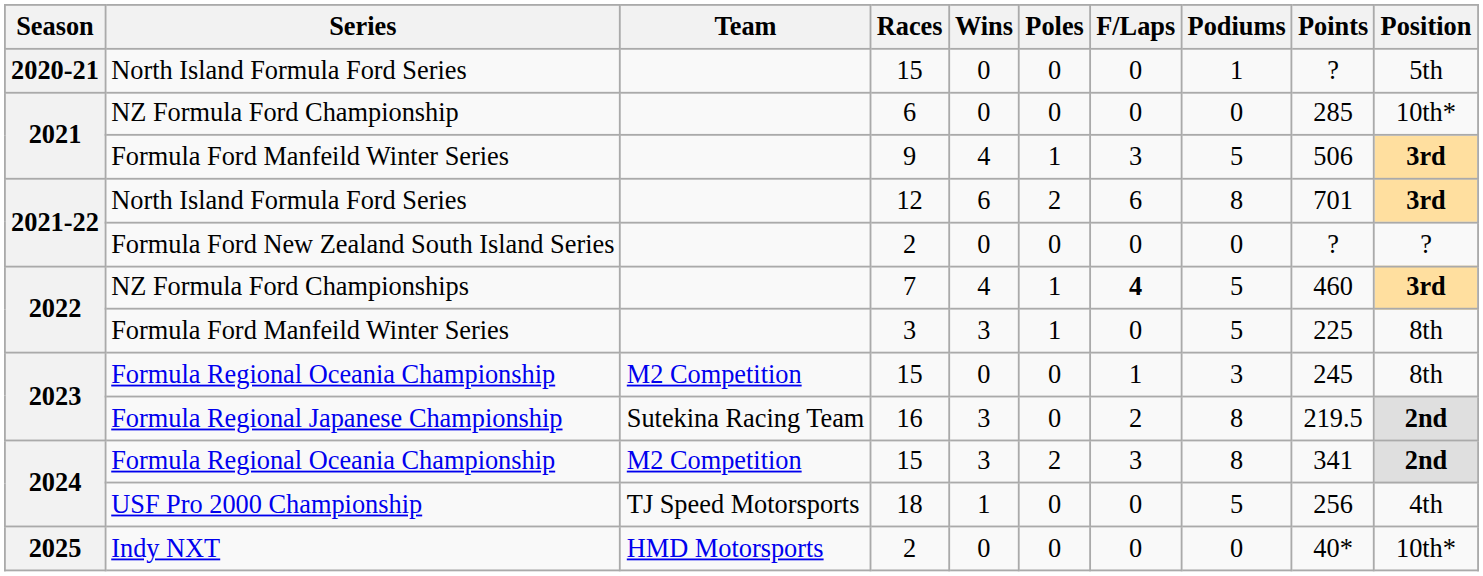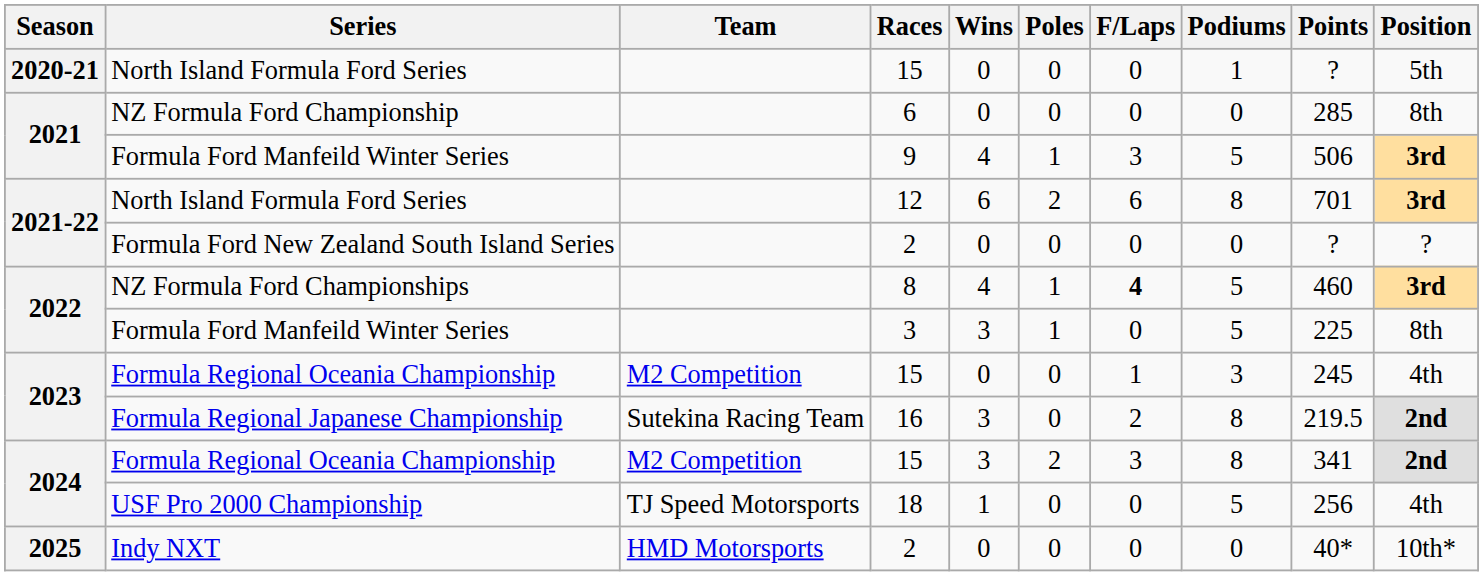 <table class="wikitable" style="font-size: 90%; text-align:center">
 <tr>
 <th>Season</th>
 <th>Series</th>
 <th>Team</th>
 <th>Races</th>
 <th>Wins</th>
 <th>Poles</th>
 <th>F/Laps</th>
 <th>Podiums</th>
 <th>Points</th>
 <th>Position</th>
 </tr>
 <tr>
 <th>2020-21</th>
 <td align=left>North Island Formula Ford Series</td>
 <td></td>
 <td>15</td>
 <td>0</td>
 <td>0</td>
 <td>0</td>
 <td>1</td>
 <td>?</td>
 <td>5th</td>
 </tr>
 <tr>
 <th rowspan="2">2021</th>
 <td align=left>NZ Formula Ford Championship</td>
 <td></td>
 <td>6</td>
 <td>0</td>
 <td>0</td>
 <td>0</td>
 <td>0</td>
 <td>285</td>
-<td>10th*</td>
+<td>8th</td>
 </tr>
 <tr>
 <td align=left>Formula Ford Manfeild Winter Series</td>
 <td></td>
 <td>9</td>
 <td>4</td>
 <td>1</td>
 <td>3</td>
 <td>5</td>
 <td>506</td>
 <td style="background:#FFDF9F"><strong>3rd</strong></td>
 </tr>
 <tr>
 <th rowspan="2">2021-22</th>
 <td align=left>North Island Formula Ford Series</td>
 <td></td>
 <td>12</td>
 <td>6</td>
 <td>2</td>
 <td>6</td>
 <td>8</td>
 <td>701</td>
 <td style="background:#FFDF9F"><strong>3rd</strong></td>
 </tr>
 <tr>
 <td align=left>Formula Ford New Zealand South Island Series</td>
 <td></td>
 <td>2</td>
 <td>0</td>
 <td>0</td>
 <td>0</td>
 <td>0</td>
 <td>?</td>
 <td>?</td>
 </tr>
 <tr>
 <th rowspan="2">2022</th>
 <td align=left>NZ Formula Ford Championships</td>
 <td></td>
-<td>7</td>
+<td>8</td>
 <td>4</td>
 <td>1</td>
 <td><strong>4</strong></td>
 <td>5</td>
 <td>460</td>
 <td style="background:#FFDF9F"><strong>3rd</strong></td>
 </tr>
 <tr>
 <td align=left>Formula Ford Manfeild Winter Series</td>
 <td></td>
 <td>3</td>
 <td>3</td>
 <td>1</td>
 <td>0</td>
 <td>5</td>
 <td>225</td>
 <td>8th</td>
 </tr>
 <tr>
 <th rowspan="2">2023</th>
 <td align=left><a href='#'>Formula Regional Oceania Championship</a></td>
 <td align=left><a href='#'>M2 Competition</a></td>
 <td>15</td>
 <td>0</td>
 <td>0</td>
 <td>1</td>
 <td>3</td>
 <td>245</td>
-<td>8th</td>
+<td>4th</td>
 </tr>
 <tr>
 <td align=left><a href='#'>Formula Regional Japanese Championship</a></td>
 <td align=left>Sutekina Racing Team</td>
 <td>16</td>
 <td>3</td>
 <td>0</td>
 <td>2</td>
 <td>8</td>
 <td>219.5</td>
 <td style="background:#DFDFDF"><strong>2nd</strong></td>
 </tr>
 <tr>
 <th rowspan="2">2024</th>
 <td align=left><a href='#'>Formula Regional Oceania Championship</a></td>
 <td align=left><a href='#'>M2 Competition</a></td>
 <td>15</td>
 <td>3</td>
 <td>2</td>
 <td>3</td>
 <td>8</td>
 <td>341</td>
 <td style="background:#DFDFDF"><strong>2nd</strong></td>
 </tr>
 <tr>
 <td align=left><a href='#'>USF Pro 2000 Championship</a></td>
 <td align=left>TJ Speed Motorsports</td>
 <td>18</td>
 <td>1</td>
 <td>0</td>
 <td>0</td>
 <td>5</td>
 <td>256</td>
 <td>4th</td>
 </tr>
 <tr>
 <th>2025</th>
 <td align="left"><a href='#'>Indy NXT</a></td>
 <td align="left"><a href='#'>HMD Motorsports</a></td>
 <td>2</td>
 <td>0</td>
 <td>0</td>
 <td>0</td>
 <td>0</td>
 <td>40*</td>
 <td>10th*</td>
 </tr>
 </table>
